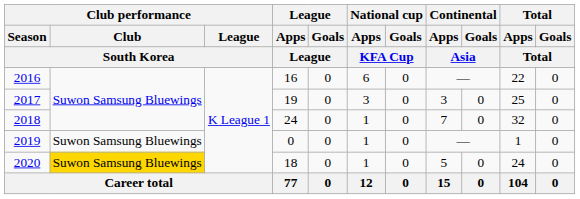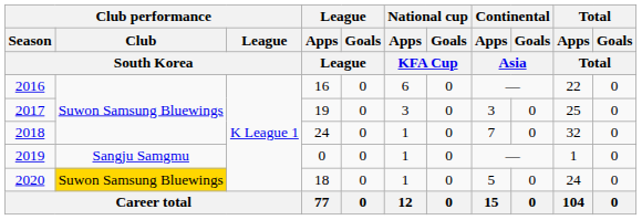 <table class="wikitable" style="text-align:center">
 <tr>
 <th colspan=3>Club performance</th>
 <th colspan=2>League</th>
 <th colspan=2>National cup</th>
 <th colspan=2>Continental</th>
 <th colspan=2>Total</th>
 </tr>
 <tr>
 <th>Season</th>
 <th>Club</th>
 <th>League</th>
 <th>Apps</th>
 <th>Goals</th>
 <th>Apps</th>
 <th>Goals</th>
 <th>Apps</th>
 <th>Goals</th>
 <th>Apps</th>
 <th>Goals</th>
 </tr>
 <tr>
 <th colspan=3>South Korea</th>
 <th colspan=2>League</th>
 <th colspan=2><a href='#'>KFA Cup</a></th>
 <th colspan=2><a href='#'>Asia</a></th>
 <th colspan=2>Total</th>
 </tr>
 <tr>
 <td><a href='#'>2016</a></td>
 <td rowspan=3><a href='#'>Suwon Samsung Bluewings</a></td>
 <td rowspan=5><a href='#'>K League 1</a></td>
 <td>16</td>
 <td>0</td>
 <td>6</td>
 <td>0</td>
 <td colspan=2>—</td>
 <td>22</td>
 <td>0</td>
 </tr>
 <tr>
 <td><a href='#'>2017</a></td>
 <td>19</td>
 <td>0</td>
 <td>3</td>
 <td>0</td>
 <td>3</td>
 <td>0</td>
 <td>25</td>
 <td>0</td>
 </tr>
 <tr>
 <td><a href='#'>2018</a></td>
 <td>24</td>
 <td>0</td>
 <td>1</td>
 <td>0</td>
 <td>7</td>
 <td>0</td>
 <td>32</td>
 <td>0</td>
 </tr>
 <tr>
 <td><a href='#'>2019</a></td>
-<td>Suwon Samsung Bluewings</td>
+<td><a href='#'>Sangju Samgmu</a></td>
 <td>0</td>
 <td>0</td>
 <td>1</td>
 <td>0</td>
 <td colspan=2>—</td>
 <td>1</td>
 <td>0</td>
 </tr>
 <tr>
 <td><a href='#'>2020</a></td>
 <td style="background: gold;">Suwon Samsung Bluewings</td>
 <td>18</td>
 <td>0</td>
 <td>1</td>
 <td>0</td>
 <td>5</td>
 <td>0</td>
 <td>24</td>
 <td>0</td>
 </tr>
 <tr>
 <th colspan=3>Career total</th>
 <th>77</th>
 <th>0</th>
 <th>12</th>
 <th>0</th>
 <th>15</th>
 <th>0</th>
 <th>104</th>
 <th>0</th>
 </tr>
 </table>
